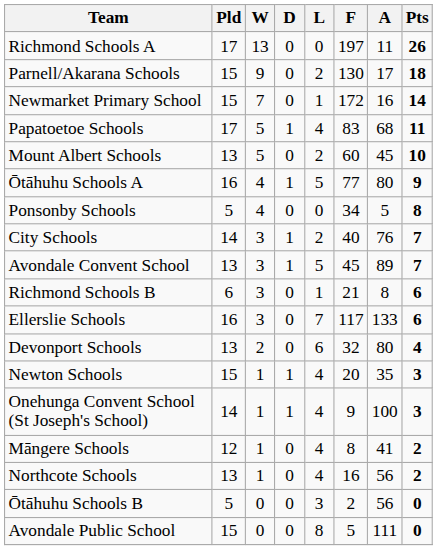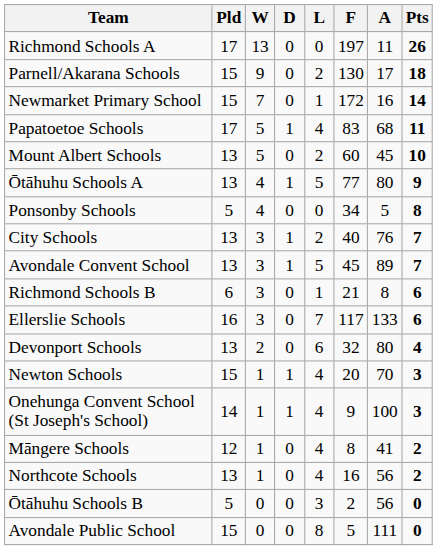 <table class="wikitable" style="text-align:center;">
 <tr>
 <th width=185>Team</th>
 <th width=20 abbr="Played">Pld</th>
 <th width=20 abbr="Won">W</th>
 <th width=20 abbr="Drawn">D</th>
 <th width=20 abbr="Lost">L</th>
 <th width=20 abbr="For">F</th>
 <th width=20 abbr="Against">A</th>
 <th width=20 abbr="Points">Pts</th>
 </tr>
 <tr>
 <td style="text-align:left;">Richmond Schools A</td>
 <td>17</td>
 <td>13</td>
 <td>0</td>
 <td>0</td>
 <td>197</td>
 <td>11</td>
 <td><strong>26</strong></td>
 </tr>
 <tr>
 <td style="text-align:left;">Parnell/Akarana Schools</td>
 <td>15</td>
 <td>9</td>
 <td>0</td>
 <td>2</td>
 <td>130</td>
 <td>17</td>
 <td><strong>18</strong></td>
 </tr>
 <tr>
 <td style="text-align:left;">Newmarket Primary School</td>
 <td>15</td>
 <td>7</td>
 <td>0</td>
 <td>1</td>
 <td>172</td>
 <td>16</td>
 <td><strong>14</strong></td>
 </tr>
 <tr>
 <td style="text-align:left;">Papatoetoe Schools</td>
 <td>17</td>
 <td>5</td>
 <td>1</td>
 <td>4</td>
 <td>83</td>
 <td>68</td>
 <td><strong>11</strong></td>
 </tr>
 <tr>
 <td style="text-align:left;">Mount Albert Schools</td>
 <td>13</td>
 <td>5</td>
 <td>0</td>
 <td>2</td>
 <td>60</td>
 <td>45</td>
 <td><strong>10</strong></td>
 </tr>
 <tr>
 <td style="text-align:left;">Ōtāhuhu Schools A</td>
-<td>16</td>
+<td>13</td>
 <td>4</td>
 <td>1</td>
 <td>5</td>
 <td>77</td>
 <td>80</td>
 <td><strong>9</strong></td>
 </tr>
 <tr>
 <td style="text-align:left;">Ponsonby Schools</td>
 <td>5</td>
 <td>4</td>
 <td>0</td>
 <td>0</td>
 <td>34</td>
 <td>5</td>
 <td><strong>8</strong></td>
 </tr>
 <tr>
 <td style="text-align:left;">City Schools</td>
-<td>14</td>
+<td>13</td>
 <td>3</td>
 <td>1</td>
 <td>2</td>
 <td>40</td>
 <td>76</td>
 <td><strong>7</strong></td>
 </tr>
 <tr>
 <td style="text-align:left;">Avondale Convent School</td>
 <td>13</td>
 <td>3</td>
 <td>1</td>
 <td>5</td>
 <td>45</td>
 <td>89</td>
 <td><strong>7</strong></td>
 </tr>
 <tr>
 <td style="text-align:left;">Richmond Schools B</td>
 <td>6</td>
 <td>3</td>
 <td>0</td>
 <td>1</td>
 <td>21</td>
 <td>8</td>
 <td><strong>6</strong></td>
 </tr>
 <tr>
 <td style="text-align:left;">Ellerslie Schools</td>
 <td>16</td>
 <td>3</td>
 <td>0</td>
 <td>7</td>
 <td>117</td>
 <td>133</td>
 <td><strong>6</strong></td>
 </tr>
 <tr>
 <td style="text-align:left;">Devonport Schools</td>
 <td>13</td>
 <td>2</td>
 <td>0</td>
 <td>6</td>
 <td>32</td>
 <td>80</td>
 <td><strong>4</strong></td>
 </tr>
 <tr>
 <td style="text-align:left;">Newton Schools</td>
 <td>15</td>
 <td>1</td>
 <td>1</td>
 <td>4</td>
 <td>20</td>
-<td>35</td>
+<td>70</td>
 <td><strong>3</strong></td>
 </tr>
 <tr>
 <td style="text-align:left;">Onehunga Convent School (St Joseph's School)</td>
 <td>14</td>
 <td>1</td>
 <td>1</td>
 <td>4</td>
 <td>9</td>
 <td>100</td>
 <td><strong>3</strong></td>
 </tr>
 <tr>
 <td style="text-align:left;">Māngere Schools</td>
 <td>12</td>
 <td>1</td>
 <td>0</td>
 <td>4</td>
 <td>8</td>
 <td>41</td>
 <td><strong>2</strong></td>
 </tr>
 <tr>
 <td style="text-align:left;">Northcote Schools</td>
 <td>13</td>
 <td>1</td>
 <td>0</td>
 <td>4</td>
 <td>16</td>
 <td>56</td>
 <td><strong>2</strong></td>
 </tr>
 <tr>
 <td style="text-align:left;">Ōtāhuhu Schools B</td>
 <td>5</td>
 <td>0</td>
 <td>0</td>
 <td>3</td>
 <td>2</td>
 <td>56</td>
 <td><strong>0</strong></td>
 </tr>
 <tr>
 <td style="text-align:left;">Avondale Public School</td>
 <td>15</td>
 <td>0</td>
 <td>0</td>
 <td>8</td>
 <td>5</td>
 <td>111</td>
 <td><strong>0</strong></td>
 </tr>
 <tr>
 </tr>
 </table>
